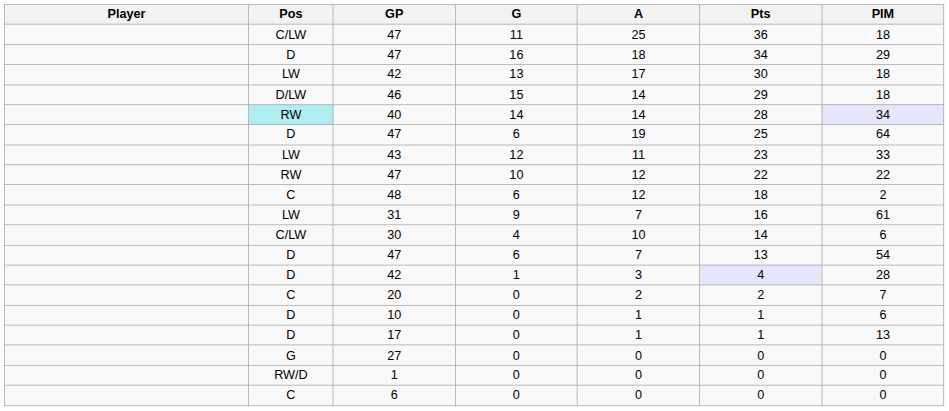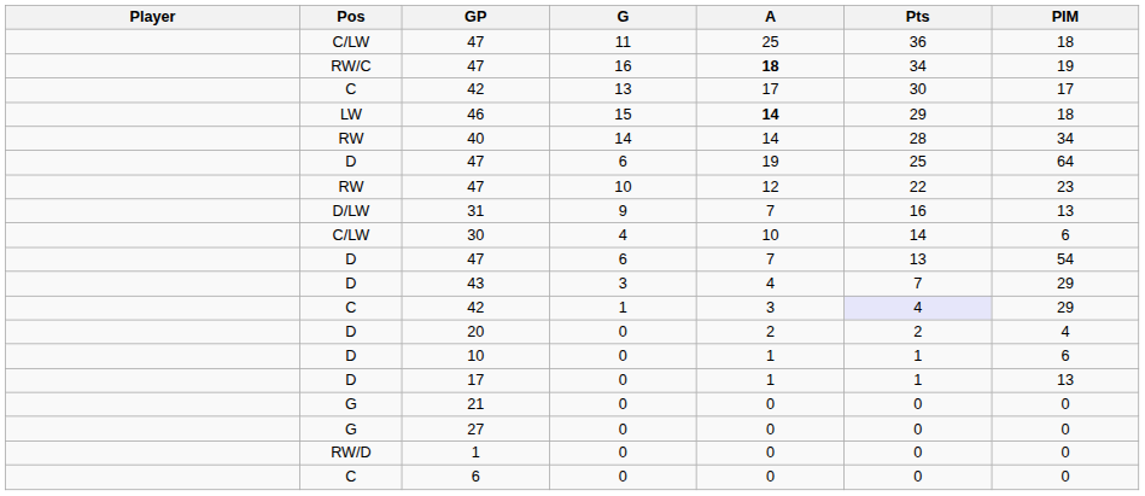 <table class="wikitable sortable" width="60%">
 <tr ALIGN="center">
 <th bgcolor="#DDDDFF" width="10%">Player</th>
 <th bgcolor="#DDDDFF" width="3%" title="Position">Pos</th>
 <th bgcolor="#DDDDFF" width="5%" title="Games played">GP</th>
 <th bgcolor="#DDDDFF" width="5%" title="Goals">G</th>
 <th bgcolor="#DDDDFF" width="5%" title="Assists">A</th>
 <th bgcolor="#DDDDFF" width="5%" title="Points">Pts</th>
 <th bgcolor="#DDDDFF" width="5%" title="Penalties in Minutes">PIM</th>
 </tr>
 <tr align="center">
 <td align="right"></td>
 <td>C/LW</td>
 <td>47</td>
 <td>11</td>
 <td>25</td>
 <td>36</td>
 <td>18</td>
 </tr>
 <tr align="center">
 <td align="right"></td>
-<td>D</td>
+<td>RW/C</td>
 <td>47</td>
 <td>16</td>
-<td>18</td>
+<td><strong>18</strong></td>
 <td>34</td>
-<td>29</td>
+<td>19</td>
+</tr>
+<tr align="center">
+<td align="right"></td>
+<td>C</td>
+<td>42</td>
+<td>13</td>
+<td>17</td>
+<td>30</td>
+<td>17</td>
 </tr>
 <tr align="center">
 <td align="right"></td>
 <td>LW</td>
-<td>42</td>
-<td>13</td>
-<td>17</td>
-<td>30</td>
-<td>18</td>
-</tr>
-<tr align="center">
-<td align="right"></td>
-<td>D/LW</td>
 <td>46</td>
 <td>15</td>
-<td>14</td>
+<td><strong>14</strong></td>
 <td>29</td>
 <td>18</td>
 </tr>
 <tr align="center">
 <td align="right"></td>
-<td style="background: paleturquoise;">RW</td>
+<td>RW</td>
 <td>40</td>
 <td>14</td>
 <td>14</td>
 <td>28</td>
-<td style="background: lavender;">34</td>
+<td>34</td>
 </tr>
 <tr align="center">
 <td align="right"></td>
 <td>D</td>
 <td>47</td>
 <td>6</td>
 <td>19</td>
 <td>25</td>
 <td>64</td>
 </tr>
 <tr align="center">
 <td align="right"></td>
-<td>LW</td>
-<td>43</td>
-<td>12</td>
-<td>11</td>
-<td>23</td>
-<td>33</td>
-</tr>
-<tr align="center">
-<td align="right"></td>
 <td>RW</td>
 <td>47</td>
 <td>10</td>
 <td>12</td>
 <td>22</td>
-<td>22</td>
+<td>23</td>
 </tr>
 <tr align="center">
 <td align="right"></td>
-<td>C</td>
-<td>48</td>
-<td>6</td>
-<td>12</td>
-<td>18</td>
-<td>2</td>
-</tr>
-<tr align="center">
-<td align="right"></td>
-<td>LW</td>
+<td>D/LW</td>
 <td>31</td>
 <td>9</td>
 <td>7</td>
 <td>16</td>
-<td>61</td>
+<td>13</td>
 </tr>
 <tr align="center">
 <td align="right"></td>
 <td>C/LW</td>
 <td>30</td>
 <td>4</td>
 <td>10</td>
 <td>14</td>
 <td>6</td>
 </tr>
 <tr align="center">
 <td align="right"></td>
 <td>D</td>
 <td>47</td>
 <td>6</td>
 <td>7</td>
 <td>13</td>
 <td>54</td>
 </tr>
 <tr align="center">
 <td align="right"></td>
 <td>D</td>
+<td>43</td>
+<td>3</td>
+<td>4</td>
+<td>7</td>
+<td>29</td>
+</tr>
+<tr align="center">
+<td align="right"></td>
+<td>C</td>
 <td>42</td>
 <td>1</td>
 <td>3</td>
 <td style="background: lavender;">4</td>
-<td>28</td>
+<td>29</td>
 </tr>
 <tr align="center">
 <td align="right"></td>
-<td>C</td>
+<td>D</td>
 <td>20</td>
 <td>0</td>
 <td>2</td>
 <td>2</td>
-<td>7</td>
+<td>4</td>
 </tr>
 <tr align="center">
 <td align="right"></td>
 <td>D</td>
 <td>10</td>
 <td>0</td>
 <td>1</td>
 <td>1</td>
 <td>6</td>
 </tr>
 <tr align="center">
 <td align="right"></td>
 <td>D</td>
 <td>17</td>
 <td>0</td>
 <td>1</td>
 <td>1</td>
 <td>13</td>
+</tr>
+<tr align="center">
+<td align="right"></td>
+<td>G</td>
+<td>21</td>
+<td>0</td>
+<td>0</td>
+<td>0</td>
+<td>0</td>
 </tr>
 <tr align="center">
 <td align="right"></td>
 <td>G</td>
 <td>27</td>
 <td>0</td>
 <td>0</td>
 <td>0</td>
 <td>0</td>
 </tr>
 <tr align="center">
 <td align="right"></td>
 <td>RW/D</td>
 <td>1</td>
 <td>0</td>
 <td>0</td>
 <td>0</td>
 <td>0</td>
 </tr>
 <tr align="center">
 <td align="right"></td>
 <td>C</td>
 <td>6</td>
 <td>0</td>
 <td>0</td>
 <td>0</td>
 <td>0</td>
 </tr>
 </table>
